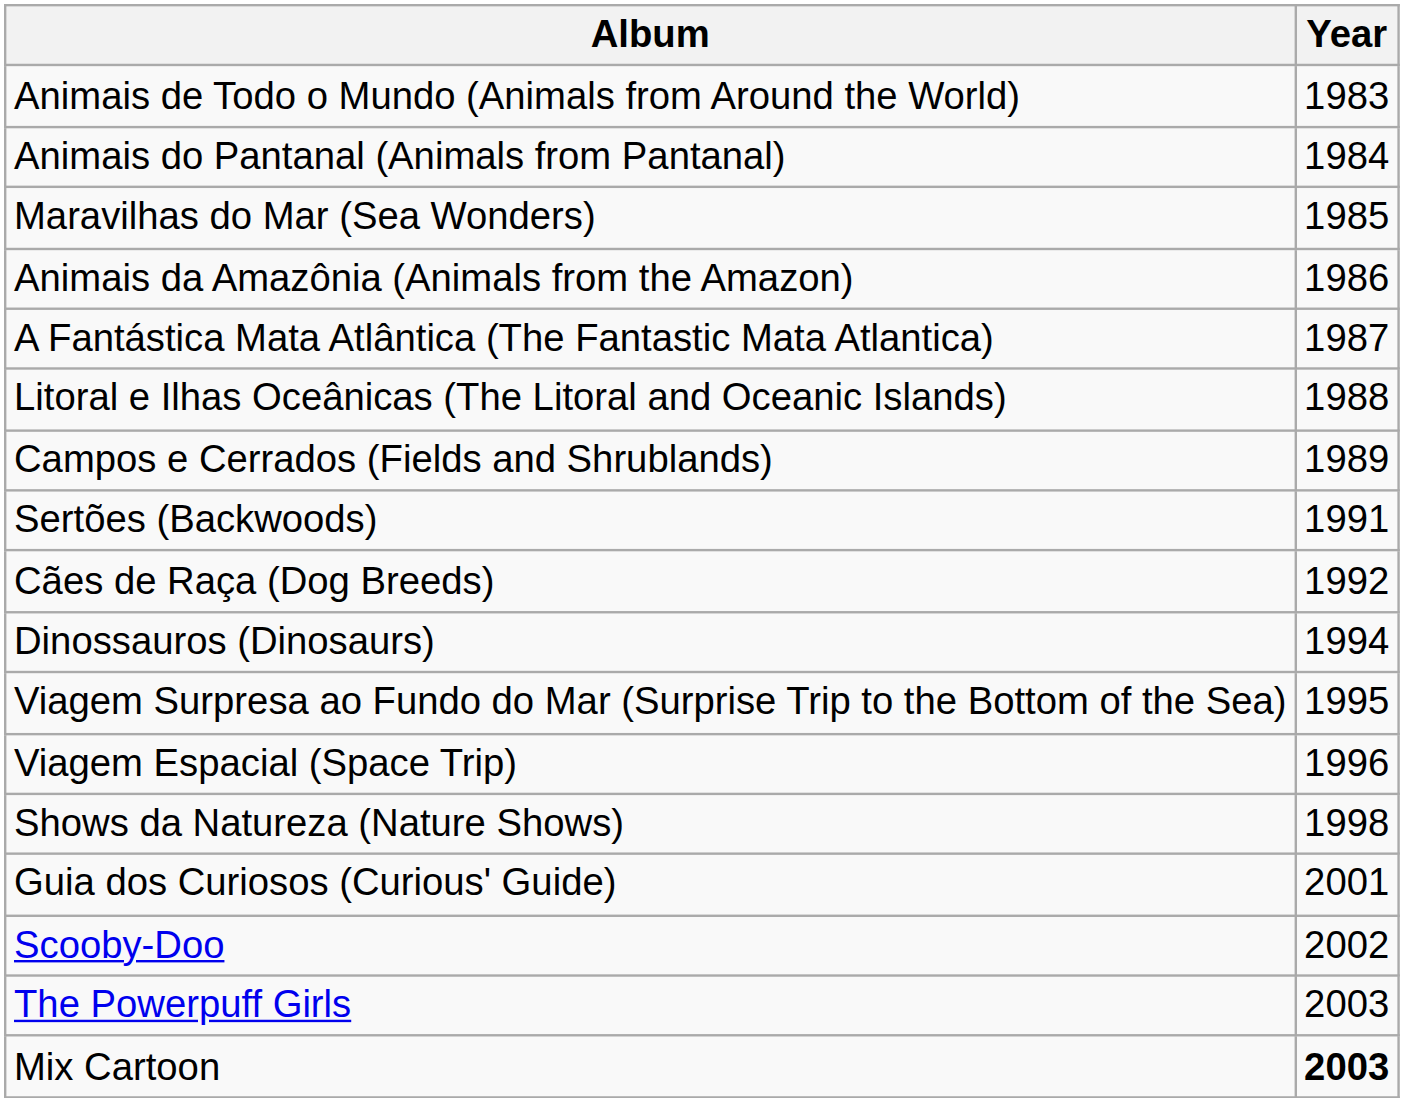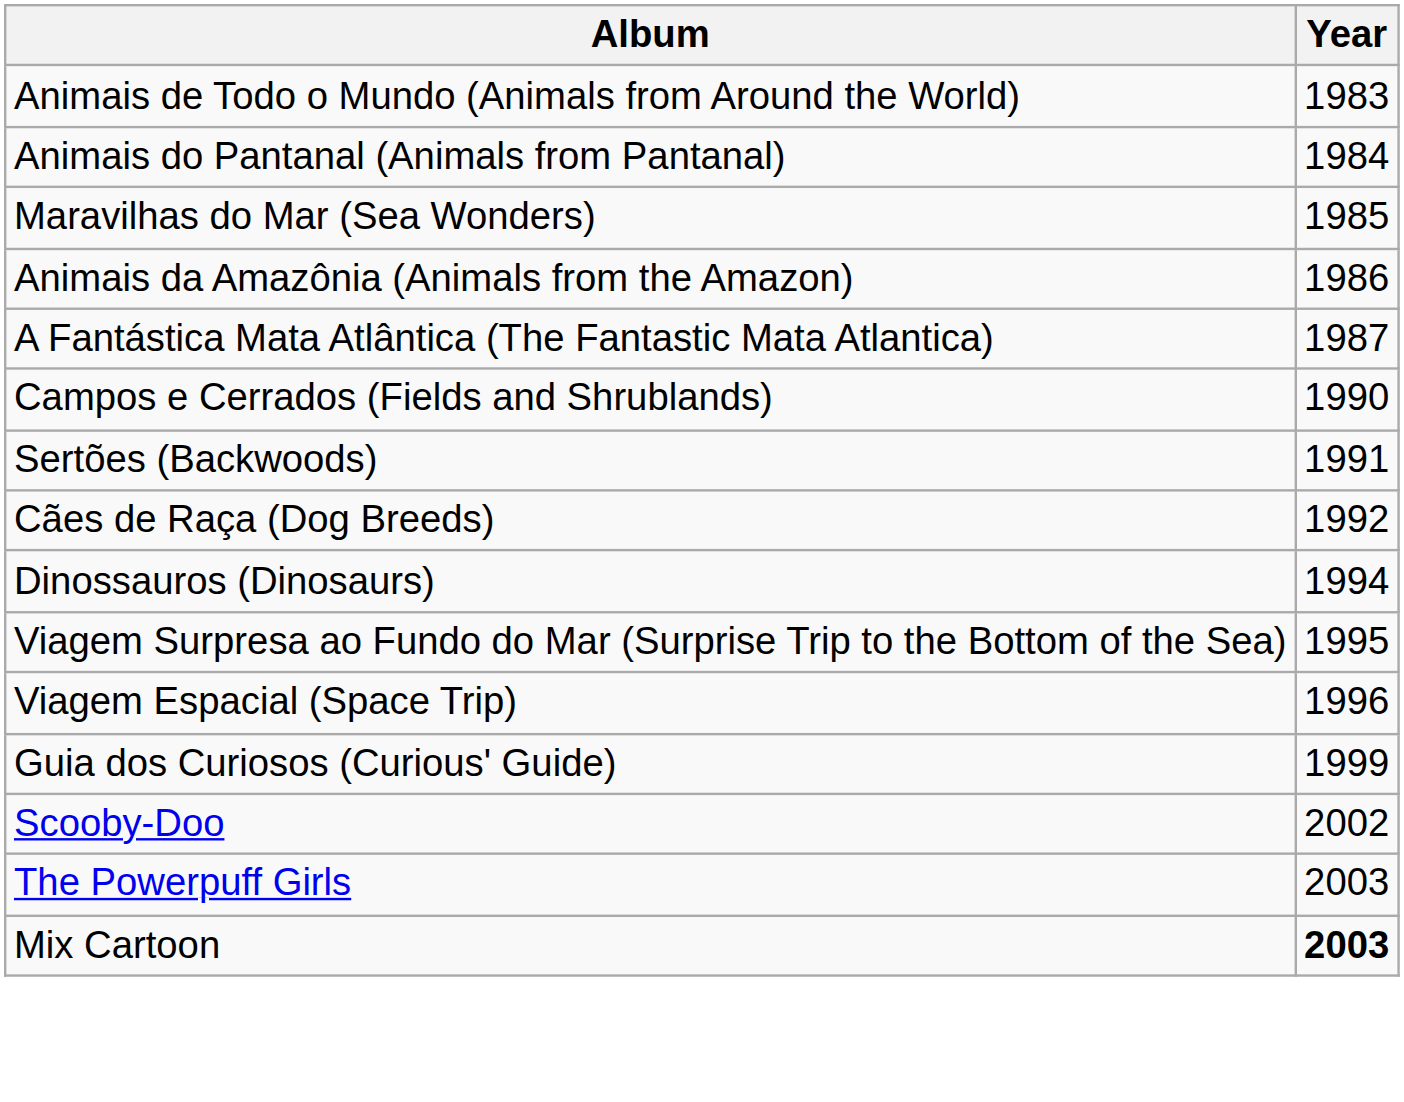 <table class="wikitable">
 <tr>
 <th>Album</th>
 <th>Year</th>
 </tr>
 <tr>
 <td>Animais de Todo o Mundo (Animals from Around the World)</td>
 <td>1983</td>
 </tr>
 <tr>
 <td>Animais do Pantanal (Animals from Pantanal)</td>
 <td>1984</td>
 </tr>
 <tr>
 <td>Maravilhas do Mar (Sea Wonders)</td>
 <td>1985</td>
 </tr>
 <tr>
 <td>Animais da Amazônia (Animals from the Amazon)</td>
 <td>1986</td>
 </tr>
 <tr>
 <td>A Fantástica Mata Atlântica (The Fantastic Mata Atlantica)</td>
 <td>1987</td>
 </tr>
 <tr>
-<td>Litoral e Ilhas Oceânicas (The Litoral and Oceanic Islands)</td>
-<td>1988</td>
-</tr>
-<tr>
 <td>Campos e Cerrados (Fields and Shrublands)</td>
-<td>1989</td>
+<td>1990</td>
 </tr>
 <tr>
 <td>Sertões (Backwoods)</td>
 <td>1991</td>
 </tr>
 <tr>
 <td>Cães de Raça (Dog Breeds)</td>
 <td>1992</td>
 </tr>
 <tr>
 <td>Dinossauros (Dinosaurs)</td>
 <td>1994</td>
 </tr>
 <tr>
 <td>Viagem Surpresa ao Fundo do Mar (Surprise Trip to the Bottom of the Sea)</td>
 <td>1995</td>
 </tr>
 <tr>
 <td>Viagem Espacial (Space Trip)</td>
 <td>1996</td>
 </tr>
 <tr>
-<td>Shows da Natureza (Nature Shows)</td>
-<td>1998</td>
-</tr>
-<tr>
 <td>Guia dos Curiosos (Curious' Guide)</td>
-<td>2001</td>
+<td>1999</td>
 </tr>
 <tr>
 <td><a href='#'>Scooby-Doo</a></td>
 <td>2002</td>
 </tr>
 <tr>
 <td><a href='#'>The Powerpuff Girls</a></td>
 <td>2003</td>
 </tr>
 <tr>
 <td>Mix Cartoon</td>
 <td><strong>2003</strong></td>
 </tr>
 </table>
